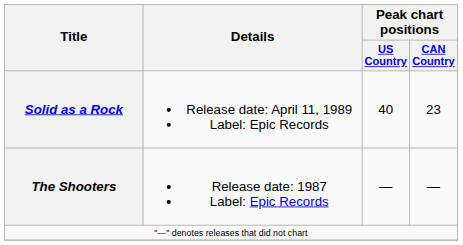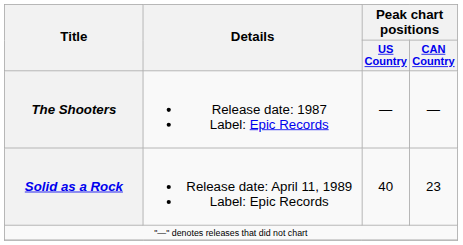 <table class="wikitable plainrowheaders" style="text-align:center;">
 <tr>
 <th rowspan="2" style="width:10em;">Title</th>
 <th rowspan="2" style="width:16em;">Details</th>
 <th colspan="2">Peak chart<br>positions</th>
 </tr>
 <tr style="font-size:smaller;">
 <th width="45"><a href='#'>US Country</a><br></th>
 <th width="45"><a href='#'>CAN Country</a></th>
 </tr>
 <tr>
+<th scope="row"><em>The Shooters</em></th>
+<td><br><ul><li>Release date: 1987</li><li>Label: <a href='#'>Epic Records</a></li></ul></td>
+<td>—</td>
+<td>—</td>
+</tr>
+<tr>
 <th scope="row"><em><a href='#'>Solid as a Rock</a></em></th>
 <td><br><ul><li>Release date: April 11, 1989</li><li>Label: Epic Records</li></ul></td>
 <td>40</td>
 <td>23</td>
-</tr>
-<tr>
-<th scope="row"><em>The Shooters</em></th>
-<td><br><ul><li>Release date: 1987</li><li>Label: <a href='#'>Epic Records</a></li></ul></td>
-<td>—</td>
-<td>—</td>
 </tr>
 <tr>
 <td colspan="4" style="font-size:8pt">"—" denotes releases that did not chart</td>
 </tr>
 <tr>
 </tr>
 </table>
